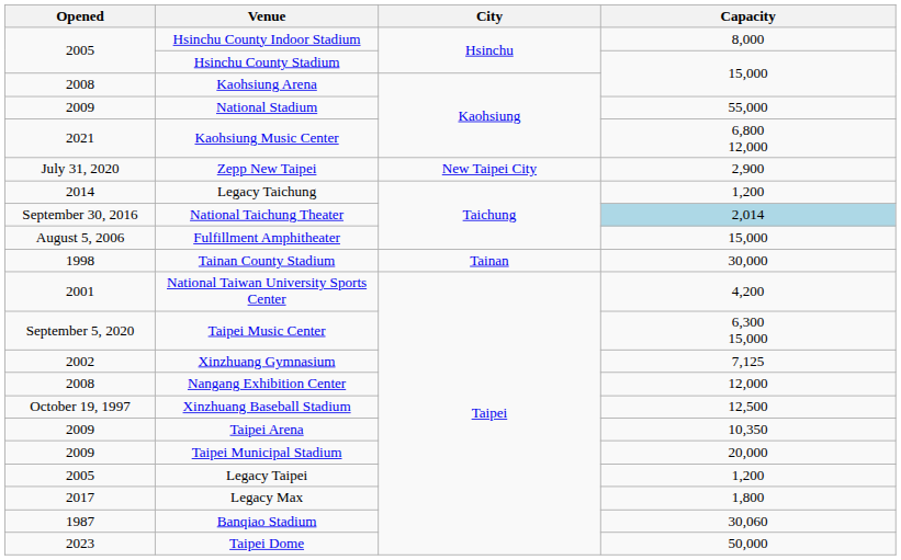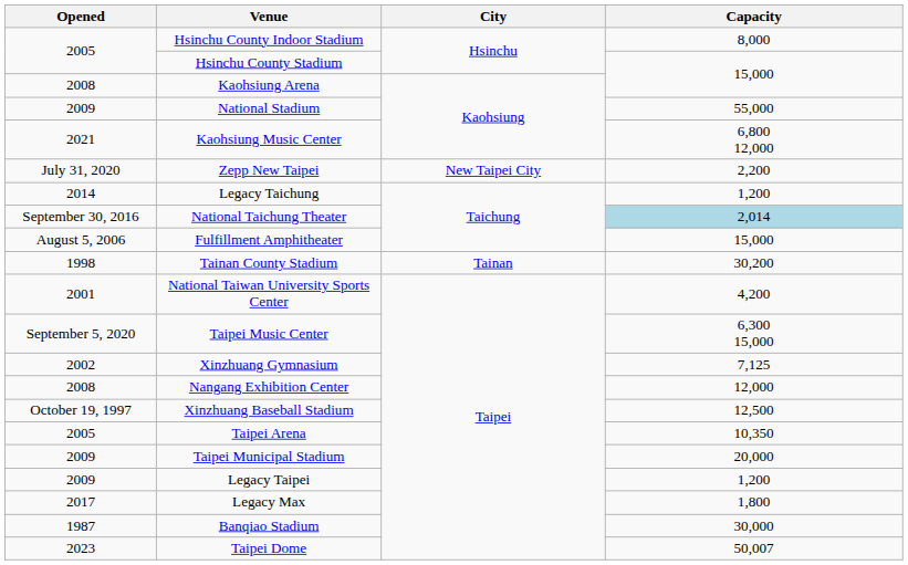 <table class="sortable wikitable" style="text-align:center;">
 <tr>
 <th scope="col" style="width:10em;">Opened</th>
 <th scope="col" style="width:15em;">Venue</th>
 <th scope="col" style="width:15em;">City</th>
 <th scope="col" style="width:20em;">Capacity</th>
 </tr>
 <tr>
 <td rowspan="2">2005</td>
 <td><a href='#'>Hsinchu County Indoor Stadium</a></td>
 <td rowspan="2"><a href='#'>Hsinchu</a></td>
 <td>8,000</td>
 </tr>
 <tr>
 <td><a href='#'>Hsinchu County Stadium</a></td>
 <td rowspan="2">15,000</td>
 </tr>
 <tr>
 <td>2008</td>
 <td><a href='#'>Kaohsiung Arena</a></td>
 <td rowspan="3"><a href='#'>Kaohsiung</a></td>
 </tr>
 <tr>
 <td>2009</td>
 <td><a href='#'>National Stadium</a></td>
 <td>55,000</td>
 </tr>
 <tr>
 <td>2021</td>
 <td><a href='#'>Kaohsiung Music Center</a></td>
 <td>6,800 <br>12,000 </td>
 </tr>
 <tr>
 <td>July 31, 2020</td>
 <td><a href='#'>Zepp New Taipei</a></td>
 <td><a href='#'>New Taipei City</a></td>
-<td>2,900</td>
+<td>2,200</td>
 </tr>
 <tr>
 <td>2014</td>
 <td>Legacy Taichung</td>
 <td rowspan="3"><a href='#'>Taichung</a></td>
 <td>1,200</td>
 </tr>
 <tr>
 <td>September 30, 2016</td>
 <td><a href='#'>National Taichung Theater</a></td>
 <td style="background: lightblue;">2,014</td>
 </tr>
 <tr>
 <td>August 5, 2006</td>
 <td><a href='#'>Fulfillment Amphitheater</a></td>
 <td>15,000</td>
 </tr>
 <tr>
 <td>1998</td>
 <td><a href='#'>Tainan County Stadium</a></td>
 <td><a href='#'>Tainan</a></td>
-<td>30,000</td>
+<td>30,200</td>
 </tr>
 <tr>
 <td>2001</td>
 <td><a href='#'>National Taiwan University Sports Center</a></td>
 <td rowspan="11"><a href='#'>Taipei</a></td>
 <td>4,200</td>
 </tr>
 <tr>
 <td>September 5, 2020</td>
 <td><a href='#'>Taipei Music Center</a></td>
 <td>6,300 <br>15,000 </td>
 </tr>
 <tr>
 <td>2002</td>
 <td><a href='#'>Xinzhuang Gymnasium</a></td>
 <td>7,125</td>
 </tr>
 <tr>
 <td>2008</td>
 <td><a href='#'>Nangang Exhibition Center</a></td>
 <td>12,000</td>
 </tr>
 <tr>
 <td>October 19, 1997</td>
 <td><a href='#'>Xinzhuang Baseball Stadium</a></td>
 <td>12,500</td>
 </tr>
 <tr>
-<td>2009</td>
+<td>2005</td>
 <td><a href='#'>Taipei Arena</a></td>
 <td>10,350</td>
 </tr>
 <tr>
 <td>2009</td>
 <td><a href='#'>Taipei Municipal Stadium</a></td>
 <td>20,000</td>
 </tr>
 <tr>
-<td>2005</td>
+<td>2009</td>
 <td>Legacy Taipei</td>
 <td>1,200</td>
 </tr>
 <tr>
 <td>2017</td>
 <td>Legacy Max</td>
 <td>1,800</td>
 </tr>
 <tr>
 <td>1987</td>
 <td><a href='#'>Banqiao Stadium</a></td>
-<td>30,060</td>
+<td>30,000</td>
 </tr>
 <tr>
 <td>2023</td>
 <td><a href='#'>Taipei Dome</a></td>
-<td>50,000</td>
+<td>50,007</td>
 </tr>
 </table>
